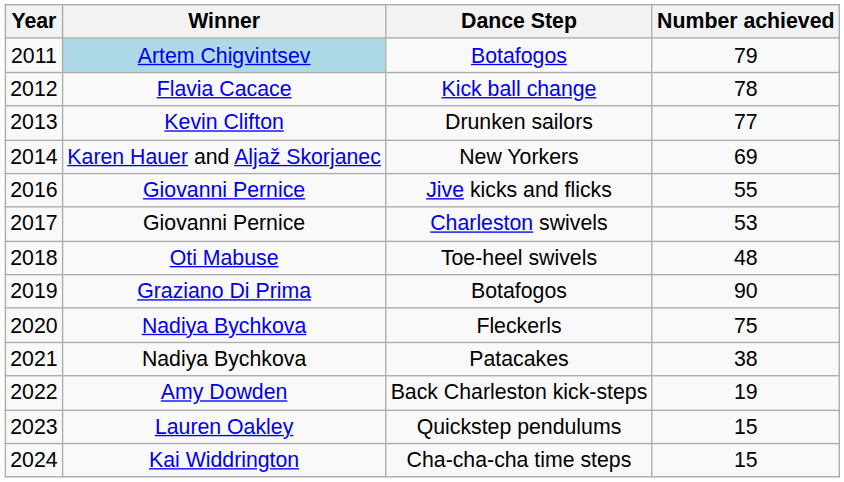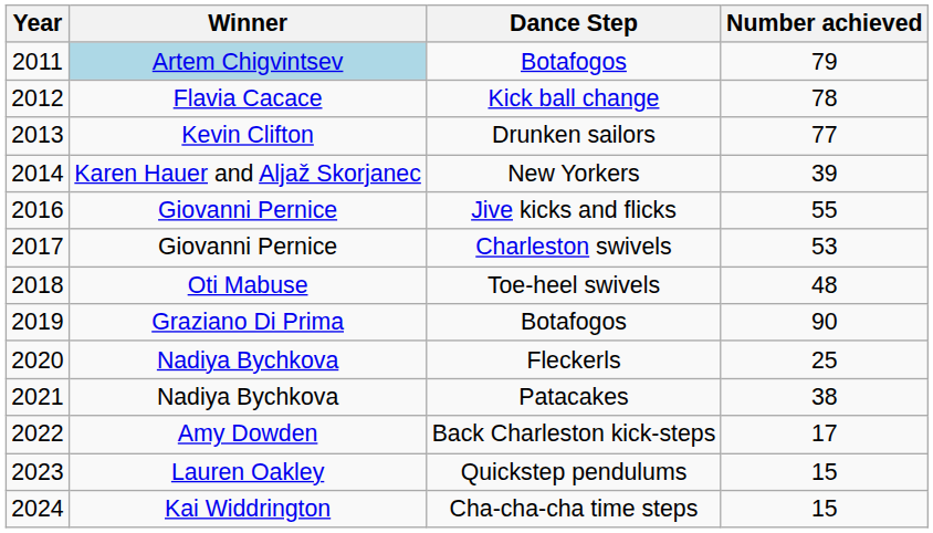 <table class="wikitable sortable" style="margin:auto; text-align:center;">
 <tr>
 <th>Year</th>
 <th class="unsortable">Winner</th>
 <th class="unsortable">Dance Step</th>
 <th>Number achieved</th>
 </tr>
 <tr>
 <td>2011</td>
 <td style="background: lightblue;"><a href='#'>Artem Chigvintsev</a></td>
 <td><a href='#'>Botafogos</a></td>
 <td>79</td>
 </tr>
 <tr>
 <td>2012</td>
 <td><a href='#'>Flavia Cacace</a></td>
 <td><a href='#'>Kick ball change</a></td>
 <td>78</td>
 </tr>
 <tr>
 <td>2013</td>
 <td><a href='#'>Kevin Clifton</a></td>
 <td>Drunken sailors</td>
 <td>77</td>
 </tr>
 <tr>
 <td>2014</td>
 <td><a href='#'>Karen Hauer</a> and <a href='#'>Aljaž Skorjanec</a></td>
 <td>New Yorkers</td>
-<td>69</td>
+<td>39</td>
 </tr>
 <tr>
 <td>2016</td>
 <td><a href='#'>Giovanni Pernice</a></td>
 <td><a href='#'>Jive</a> kicks and flicks</td>
 <td>55</td>
 </tr>
 <tr>
 <td>2017</td>
 <td>Giovanni Pernice</td>
 <td><a href='#'>Charleston</a> swivels</td>
 <td>53</td>
 </tr>
 <tr>
 <td>2018</td>
 <td><a href='#'>Oti Mabuse</a></td>
 <td>Toe-heel swivels</td>
 <td>48</td>
 </tr>
 <tr>
 <td>2019</td>
 <td><a href='#'>Graziano Di Prima</a></td>
 <td Botafogo (dance move)>Botafogos</td>
 <td>90</td>
 </tr>
 <tr>
 <td>2020</td>
 <td><a href='#'>Nadiya Bychkova</a></td>
 <td>Fleckerls</td>
-<td>75</td>
+<td>25</td>
 </tr>
 <tr>
 <td>2021</td>
 <td>Nadiya Bychkova</td>
 <td>Patacakes</td>
 <td>38</td>
 </tr>
 <tr>
 <td>2022</td>
 <td><a href='#'>Amy Dowden</a></td>
 <td>Back Charleston kick-steps</td>
-<td>19</td>
+<td>17</td>
 </tr>
 <tr>
 <td>2023</td>
 <td><a href='#'>Lauren Oakley</a></td>
 <td>Quickstep pendulums</td>
 <td>15</td>
 </tr>
 <tr>
 <td>2024</td>
 <td><a href='#'>Kai Widdrington</a></td>
 <td>Cha-cha-cha time steps</td>
 <td>15</td>
 </tr>
 </table>
